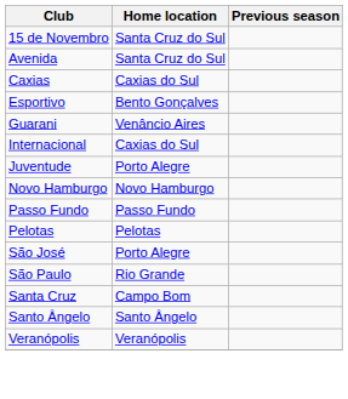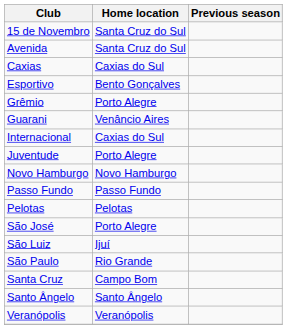 <table class="wikitable sortable">
 <tr>
 <th>Club</th>
 <th>Home location</th>
 <th>Previous season</th>
 </tr>
 <tr>
 <td><a href='#'>15 de Novembro</a></td>
 <td><a href='#'>Santa Cruz do Sul</a></td>
 <td></td>
 </tr>
 <tr>
 <td><a href='#'>Avenida</a></td>
 <td><a href='#'>Santa Cruz do Sul</a></td>
 <td></td>
 </tr>
 <tr>
 <td><a href='#'>Caxias</a></td>
 <td><a href='#'>Caxias do Sul</a></td>
 <td></td>
 </tr>
 <tr>
 <td><a href='#'>Esportivo</a></td>
 <td><a href='#'>Bento Gonçalves</a></td>
+<td></td>
+</tr>
+<tr>
+<td><a href='#'>Grêmio</a></td>
+<td><a href='#'>Porto Alegre</a></td>
 <td></td>
 </tr>
 <tr>
 <td><a href='#'>Guarani</a></td>
 <td><a href='#'>Venâncio Aires</a></td>
 <td></td>
 </tr>
 <tr>
 <td><a href='#'>Internacional</a></td>
 <td><a href='#'>Caxias do Sul</a></td>
 <td></td>
 </tr>
 <tr>
 <td><a href='#'>Juventude</a></td>
 <td><a href='#'>Porto Alegre</a></td>
 <td></td>
 </tr>
 <tr>
 <td><a href='#'>Novo Hamburgo</a></td>
 <td><a href='#'>Novo Hamburgo</a></td>
 <td></td>
 </tr>
 <tr>
 <td><a href='#'>Passo Fundo</a></td>
 <td><a href='#'>Passo Fundo</a></td>
 <td></td>
 </tr>
 <tr>
 <td><a href='#'>Pelotas</a></td>
 <td><a href='#'>Pelotas</a></td>
 <td></td>
 </tr>
 <tr>
 <td><a href='#'>São José</a></td>
 <td><a href='#'>Porto Alegre</a></td>
 <td></td>
 </tr>
 <tr>
+<td><a href='#'>São Luiz</a></td>
+<td><a href='#'>Ijuí</a></td>
+<td></td>
+</tr>
+<tr>
 <td><a href='#'>São Paulo</a></td>
 <td><a href='#'>Rio Grande</a></td>
 <td></td>
 </tr>
 <tr>
 <td><a href='#'>Santa Cruz</a></td>
 <td><a href='#'>Campo Bom</a></td>
 <td></td>
 </tr>
 <tr>
 <td><a href='#'>Santo Ângelo</a></td>
 <td><a href='#'>Santo Ângelo</a></td>
 <td></td>
 </tr>
 <tr>
 <td><a href='#'>Veranópolis</a></td>
 <td><a href='#'>Veranópolis</a></td>
 <td></td>
 </tr>
 <tr>
 </tr>
 </table>
